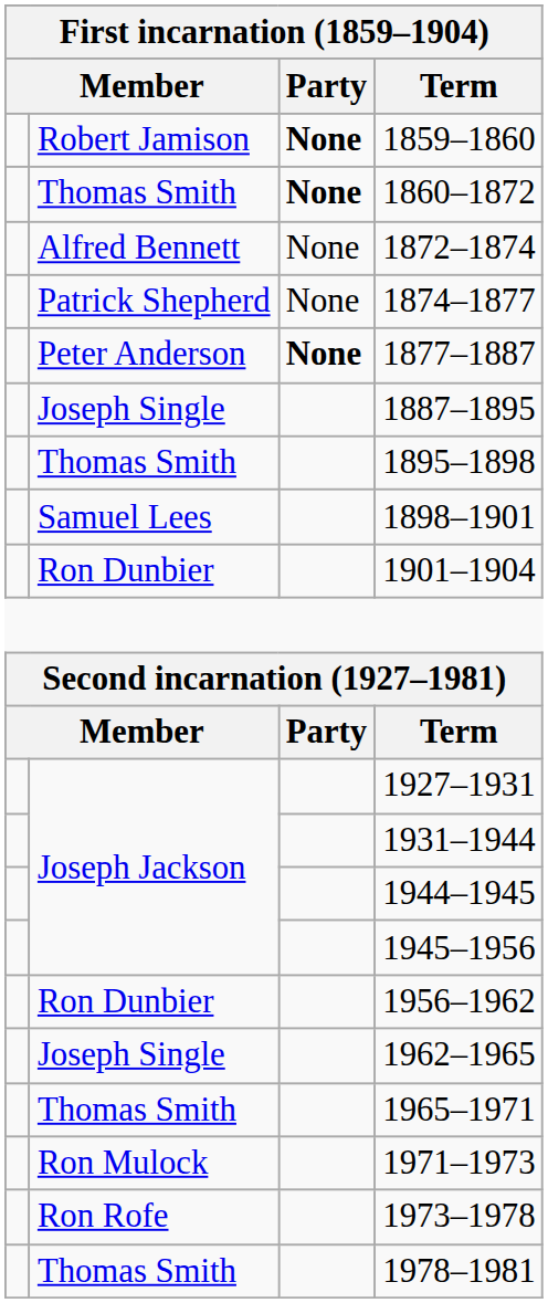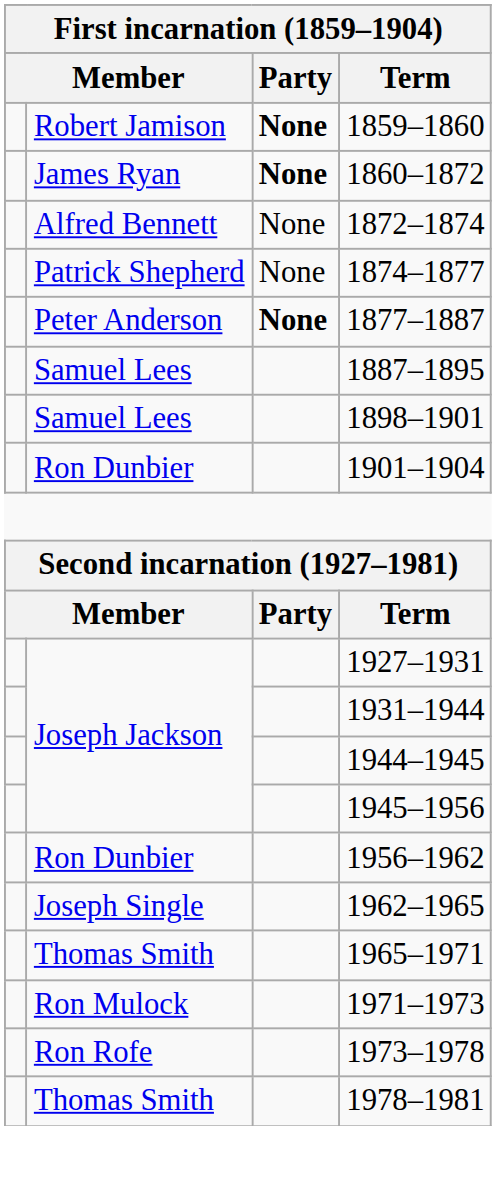 <table class="wikitable" style='border-style: none none none none;'>
 <tr>
 <th colspan="4">First incarnation (1859–1904)</th>
 </tr>
 <tr>
 <th colspan="2">Member</th>
 <th>Party</th>
 <th>Term</th>
 </tr>
 <tr style="background: #f9f9f9">
 <td> </td>
 <td><a href='#'>Robert Jamison</a></td>
 <td><strong>None</strong></td>
 <td>1859–1860</td>
 </tr>
 <tr style="background: #f9f9f9">
 <td> </td>
-<td><a href='#'>Thomas Smith</a></td>
+<td><a href='#'>James Ryan</a></td>
 <td><strong>None</strong></td>
 <td>1860–1872</td>
 </tr>
 <tr style="background: #f9f9f9">
 <td> </td>
 <td><a href='#'>Alfred Bennett</a></td>
 <td>None</td>
 <td>1872–1874</td>
 </tr>
 <tr style="background: #f9f9f9">
 <td> </td>
 <td><a href='#'>Patrick Shepherd</a></td>
 <td>None</td>
 <td>1874–1877</td>
 </tr>
 <tr style="background: #f9f9f9">
 <td> </td>
 <td><a href='#'>Peter Anderson</a></td>
 <td><strong>None</strong></td>
 <td>1877–1887</td>
 </tr>
 <tr style="background: #f9f9f9">
 <td> </td>
-<td><a href='#'>Joseph Single</a></td>
+<td><a href='#'>Samuel Lees</a></td>
 <td></td>
 <td>1887–1895</td>
-</tr>
-<tr style="background: #f9f9f9">
-<td> </td>
-<td><a href='#'>Thomas Smith</a></td>
-<td></td>
-<td>1895–1898</td>
 </tr>
 <tr style="background: #f9f9f9">
 <td> </td>
 <td><a href='#'>Samuel Lees</a></td>
 <td></td>
 <td>1898–1901</td>
 </tr>
 <tr style="background: #f9f9f9">
 <td> </td>
 <td><a href='#'>Ron Dunbier</a></td>
 <td></td>
 <td>1901–1904</td>
 </tr>
 <tr>
 <td colspan="4" style='border-style: none none none none;'> </td>
 </tr>
 <tr>
 <th colspan="4">Second incarnation (1927–1981)</th>
 </tr>
 <tr>
 <th colspan="2">Member</th>
 <th>Party</th>
 <th>Term</th>
 </tr>
 <tr style="background: #f9f9f9">
 <td> </td>
 <td rowspan="4"><a href='#'>Joseph Jackson</a></td>
 <td></td>
 <td>1927–1931</td>
 </tr>
 <tr style="background: #f9f9f9">
 <td> </td>
 <td></td>
 <td>1931–1944</td>
 </tr>
 <tr style="background: #f9f9f9">
 <td> </td>
 <td></td>
 <td>1944–1945</td>
 </tr>
 <tr style="background: #f9f9f9">
 <td> </td>
 <td></td>
 <td>1945–1956</td>
 </tr>
 <tr style="background: #f9f9f9">
 <td> </td>
 <td><a href='#'>Ron Dunbier</a></td>
 <td></td>
 <td>1956–1962</td>
 </tr>
 <tr style="background: #f9f9f9">
 <td> </td>
 <td><a href='#'>Joseph Single</a></td>
 <td></td>
 <td>1962–1965</td>
 </tr>
 <tr style="background: #f9f9f9">
 <td> </td>
 <td><a href='#'>Thomas Smith</a></td>
 <td></td>
 <td>1965–1971</td>
 </tr>
 <tr style="background: #f9f9f9">
 <td> </td>
 <td><a href='#'>Ron Mulock</a></td>
 <td></td>
 <td>1971–1973</td>
 </tr>
 <tr style="background: #f9f9f9">
 <td> </td>
 <td><a href='#'>Ron Rofe</a></td>
 <td></td>
 <td>1973–1978</td>
 </tr>
 <tr style="background: #f9f9f9">
 <td> </td>
 <td><a href='#'>Thomas Smith</a></td>
 <td></td>
 <td>1978–1981</td>
 </tr>
 </table>
